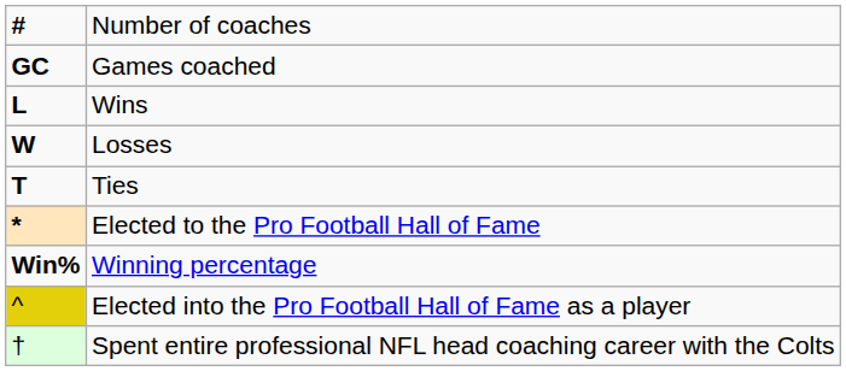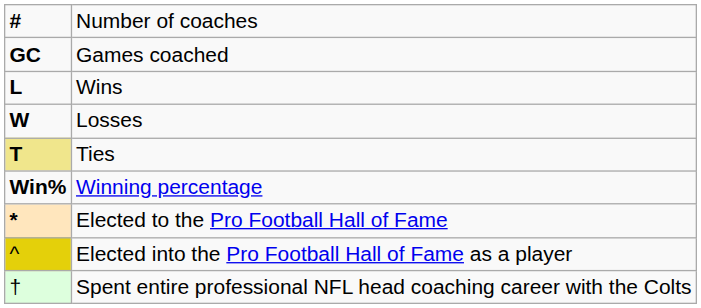 <table class="wikitable">
 <tr>
 <td><strong>#</strong></td>
 <td>Number of coaches</td>
 </tr>
 <tr>
 <td><strong>GC</strong></td>
 <td>Games coached</td>
 </tr>
 <tr>
 <td><strong>L</strong></td>
 <td>Wins</td>
 </tr>
 <tr>
 <td><strong>W</strong></td>
 <td>Losses</td>
 </tr>
 <tr>
-<td><strong>T</strong></td>
+<td style="background: khaki;"><strong>T</strong></td>
 <td>Ties</td>
+</tr>
+<tr>
+<td><strong>Win%</strong></td>
+<td><a href='#'>Winning percentage</a></td>
 </tr>
 <tr>
 <td style="background-color: #FFE6BD"><strong>*</strong></td>
 <td>Elected to the <a href='#'>Pro Football Hall of Fame</a></td>
-</tr>
-<tr>
-<td><strong>Win%</strong></td>
-<td><a href='#'>Winning percentage</a></td>
 </tr>
 <tr>
 <td style="background-color:#E4D00A">^</td>
 <td>Elected into the <a href='#'>Pro Football Hall of Fame</a> as a player</td>
 </tr>
 <tr>
 <td style="background: #ddffdd;">†</td>
 <td>Spent entire professional NFL head coaching career with the Colts</td>
 </tr>
 </table>
